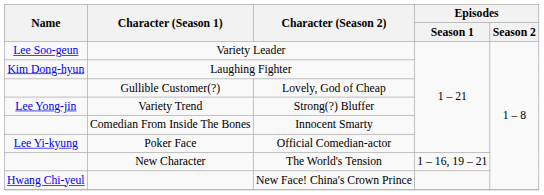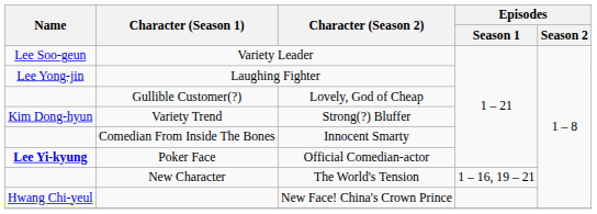 <table class="wikitable" style="text-align:center;">
 <tr>
 <th rowspan="2">Name</th>
 <th rowspan="2">Character (Season 1)</th>
 <th rowspan="2">Character (Season 2)</th>
 <th colspan="2">Episodes</th>
 </tr>
 <tr>
 <th>Season 1</th>
 <th>Season 2</th>
 </tr>
 <tr>
 <td><a href='#'>Lee Soo-geun</a></td>
 <td colspan="2">Variety Leader</td>
 <td rowspan="6">1 – 21</td>
 <td rowspan="8">1 – 8</td>
 </tr>
 <tr>
-<td><a href='#'>Kim Dong-hyun</a></td>
+<td><a href='#'>Lee Yong-jin</a></td>
 <td colspan="2">Laughing Fighter</td>
 </tr>
 <tr>
 <td></td>
 <td>Gullible Customer(?)</td>
 <td>Lovely, God of Cheap</td>
 </tr>
 <tr>
-<td><a href='#'>Lee Yong-jin</a></td>
+<td><a href='#'>Kim Dong-hyun</a></td>
 <td>Variety Trend</td>
 <td>Strong(?) Bluffer</td>
 </tr>
 <tr>
 <td></td>
 <td>Comedian From Inside The Bones</td>
 <td>Innocent Smarty</td>
 </tr>
 <tr>
-<td><a href='#'>Lee Yi-kyung</a></td>
+<td><strong><a href='#'>Lee Yi-kyung</a></strong></td>
 <td>Poker Face</td>
 <td>Official Comedian-actor</td>
 </tr>
 <tr>
 <td></td>
 <td>New Character</td>
 <td>The World's Tension</td>
 <td>1 – 16, 19 – 21</td>
 </tr>
 <tr>
 <td><a href='#'>Hwang Chi-yeul</a></td>
 <td></td>
 <td>New Face! China's Crown Prince</td>
 <td></td>
 </tr>
 <tr>
 </tr>
 </table>
